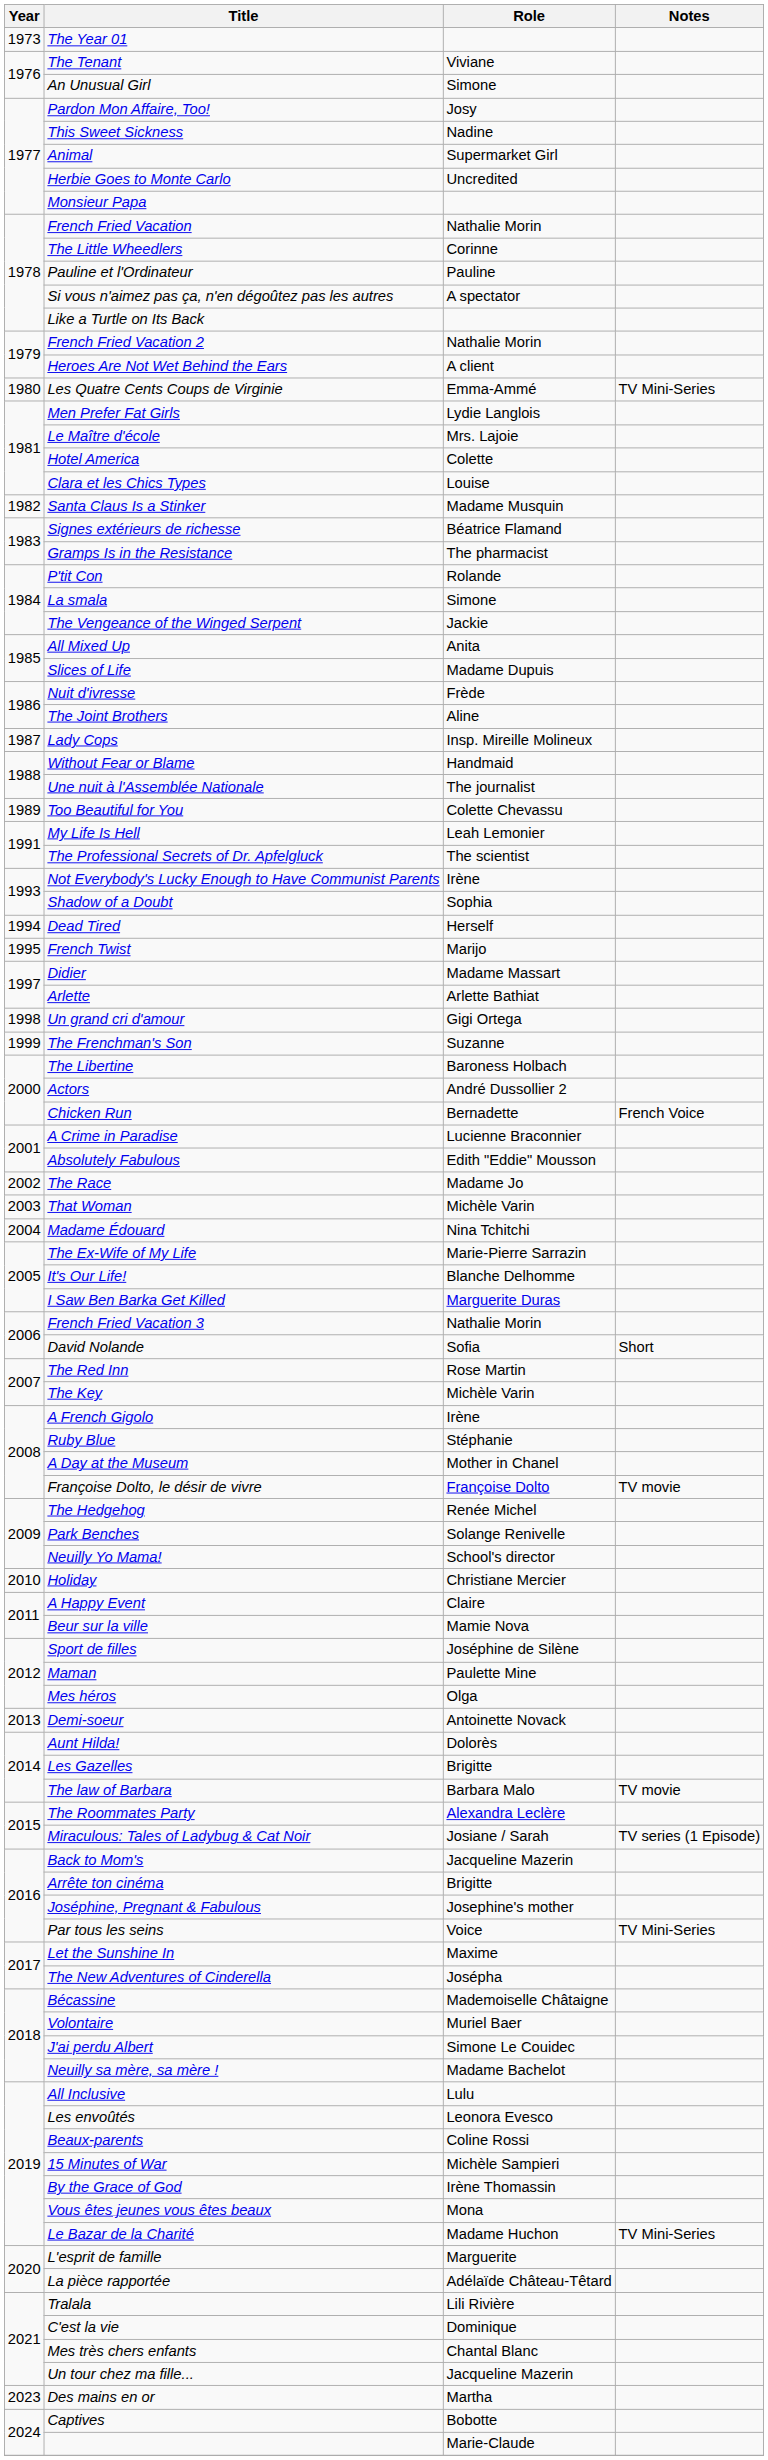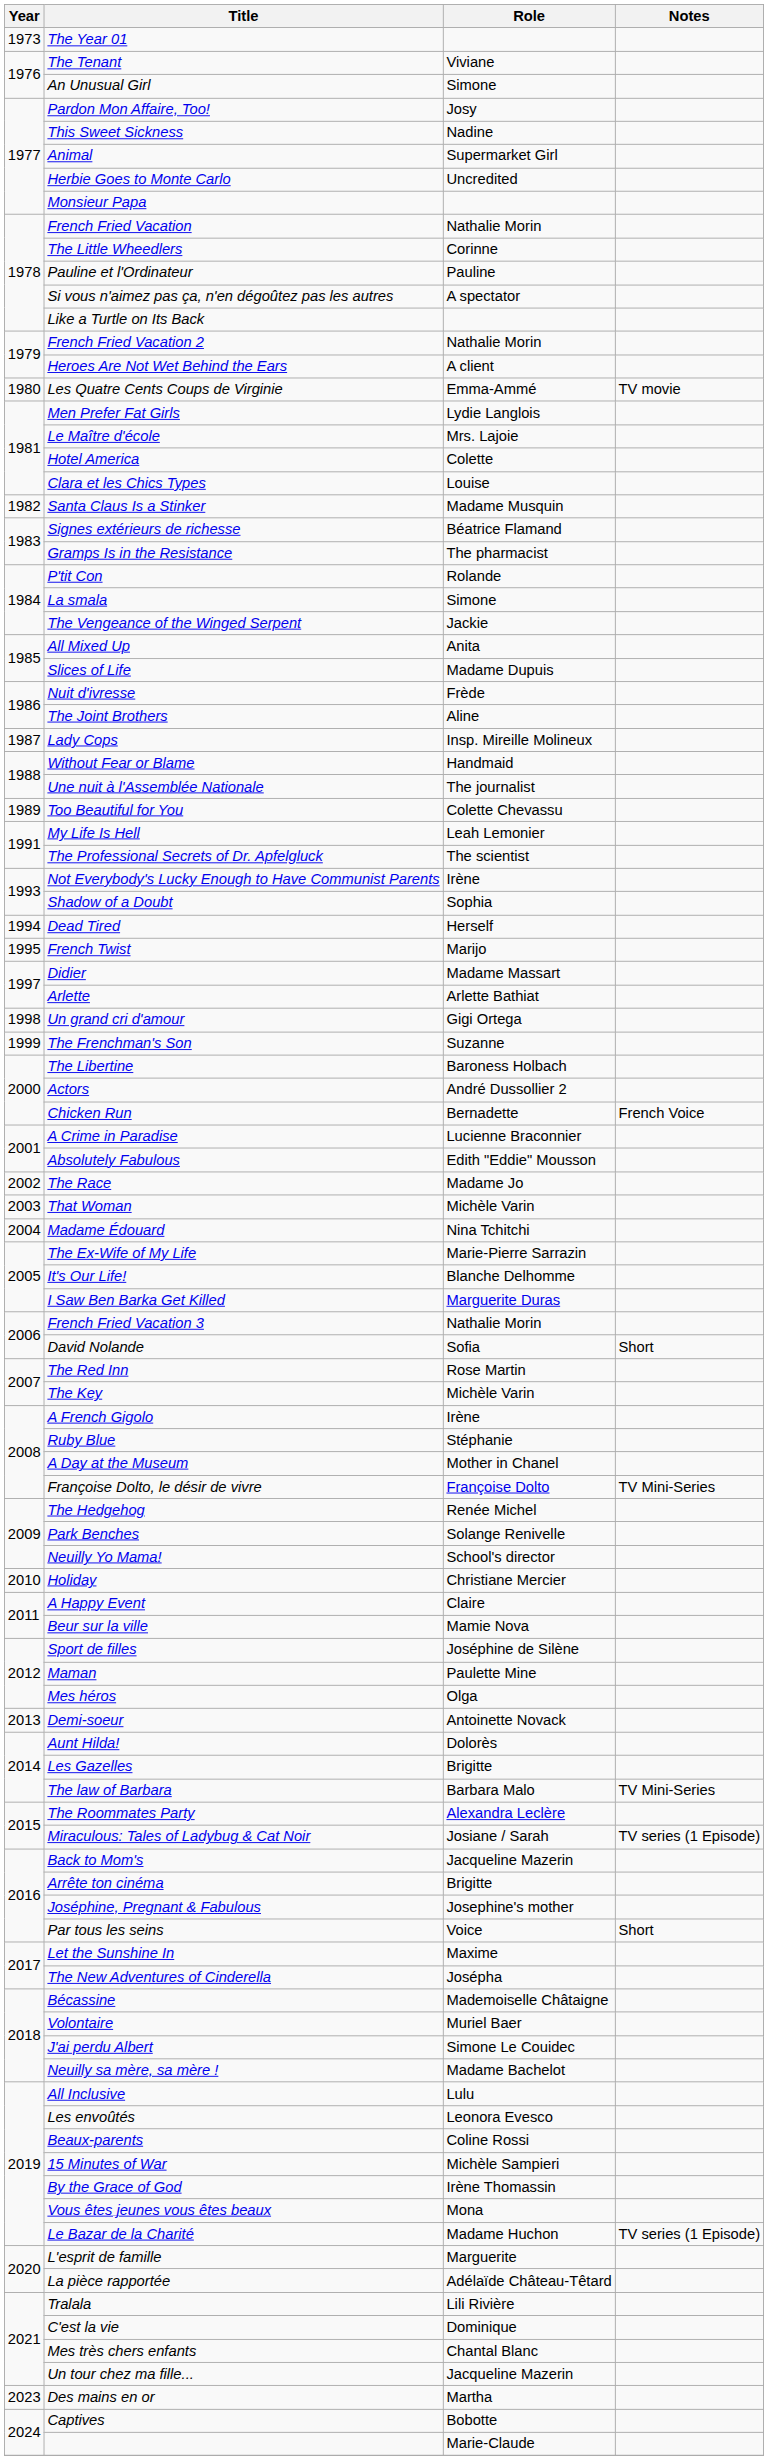 <table class="wikitable sortable">
 <tr>
 <th>Year</th>
 <th>Title</th>
 <th>Role</th>
 <th class="unsortable">Notes</th>
 </tr>
 <tr>
 <td>1973</td>
 <td><em><a href='#'>The Year 01</a></em></td>
 <td></td>
 <td></td>
 </tr>
 <tr>
 <td rowspan=2>1976</td>
 <td><em><a href='#'>The Tenant</a></em></td>
 <td>Viviane</td>
 <td></td>
 </tr>
 <tr>
 <td><em>An Unusual Girl</em></td>
 <td>Simone</td>
 <td></td>
 </tr>
 <tr>
 <td rowspan=5>1977</td>
 <td><em><a href='#'>Pardon Mon Affaire, Too!</a></em></td>
 <td>Josy</td>
 <td></td>
 </tr>
 <tr>
 <td><em><a href='#'>This Sweet Sickness</a></em></td>
 <td>Nadine</td>
 <td></td>
 </tr>
 <tr>
 <td><em><a href='#'>Animal</a></em></td>
 <td>Supermarket Girl</td>
 <td></td>
 </tr>
 <tr>
 <td><em><a href='#'>Herbie Goes to Monte Carlo</a></em></td>
 <td>Uncredited</td>
 <td></td>
 </tr>
 <tr>
 <td><em><a href='#'>Monsieur Papa</a></em></td>
 <td></td>
 <td></td>
 </tr>
 <tr>
 <td rowspan=5>1978</td>
 <td><em><a href='#'>French Fried Vacation</a></em></td>
 <td>Nathalie Morin</td>
 <td></td>
 </tr>
 <tr>
 <td><em><a href='#'>The Little Wheedlers</a></em></td>
 <td>Corinne</td>
 <td></td>
 </tr>
 <tr>
 <td><em>Pauline et l'Ordinateur</em></td>
 <td>Pauline</td>
 <td></td>
 </tr>
 <tr>
 <td><em>Si vous n'aimez pas ça, n'en dégoûtez pas les autres</em></td>
 <td>A spectator</td>
 <td></td>
 </tr>
 <tr>
 <td><em>Like a Turtle on Its Back</em></td>
 <td></td>
 <td></td>
 </tr>
 <tr>
 <td rowspan=2>1979</td>
 <td><em><a href='#'>French Fried Vacation 2</a></em></td>
 <td>Nathalie Morin</td>
 <td></td>
 </tr>
 <tr>
 <td><em><a href='#'>Heroes Are Not Wet Behind the Ears</a></em></td>
 <td>A client</td>
 <td></td>
 </tr>
 <tr>
 <td>1980</td>
 <td><em>Les Quatre Cents Coups de Virginie</em></td>
 <td>Emma-Ammé</td>
-<td>TV Mini-Series</td>
+<td>TV movie</td>
 </tr>
 <tr>
 <td rowspan=4>1981</td>
 <td><em><a href='#'>Men Prefer Fat Girls</a></em></td>
 <td>Lydie Langlois</td>
 <td></td>
 </tr>
 <tr>
 <td><em><a href='#'>Le Maître d'école</a></em></td>
 <td>Mrs. Lajoie</td>
 <td></td>
 </tr>
 <tr>
 <td><em><a href='#'>Hotel America</a></em></td>
 <td>Colette</td>
 <td></td>
 </tr>
 <tr>
 <td><em><a href='#'>Clara et les Chics Types</a></em></td>
 <td>Louise</td>
 <td></td>
 </tr>
 <tr>
 <td rowspan=1>1982</td>
 <td><em><a href='#'>Santa Claus Is a Stinker</a></em></td>
 <td>Madame Musquin</td>
 <td></td>
 </tr>
 <tr>
 <td rowspan=2>1983</td>
 <td><em><a href='#'>Signes extérieurs de richesse</a></em></td>
 <td>Béatrice Flamand</td>
 <td></td>
 </tr>
 <tr>
 <td><em><a href='#'>Gramps Is in the Resistance</a></em></td>
 <td>The pharmacist</td>
 <td></td>
 </tr>
 <tr>
 <td rowspan=3>1984</td>
 <td><em><a href='#'>P'tit Con</a></em></td>
 <td>Rolande</td>
 <td></td>
 </tr>
 <tr>
 <td><em><a href='#'>La smala</a></em></td>
 <td>Simone</td>
 <td></td>
 </tr>
 <tr>
 <td><em><a href='#'>The Vengeance of the Winged Serpent</a></em></td>
 <td>Jackie</td>
 <td></td>
 </tr>
 <tr>
 <td rowspan=2>1985</td>
 <td><em><a href='#'>All Mixed Up</a></em></td>
 <td>Anita</td>
 <td></td>
 </tr>
 <tr>
 <td><em><a href='#'>Slices of Life</a></em></td>
 <td>Madame Dupuis</td>
 <td></td>
 </tr>
 <tr>
 <td rowspan=2>1986</td>
 <td><em><a href='#'>Nuit d'ivresse</a></em></td>
 <td>Frède</td>
 <td></td>
 </tr>
 <tr>
 <td><em><a href='#'>The Joint Brothers</a></em></td>
 <td>Aline</td>
 <td></td>
 </tr>
 <tr>
 <td>1987</td>
 <td><em><a href='#'>Lady Cops</a></em></td>
 <td>Insp. Mireille Molineux</td>
 <td></td>
 </tr>
 <tr>
 <td rowspan=2>1988</td>
 <td><em><a href='#'>Without Fear or Blame</a></em></td>
 <td>Handmaid</td>
 <td></td>
 </tr>
 <tr>
 <td><em><a href='#'>Une nuit à l'Assemblée Nationale</a></em></td>
 <td>The journalist</td>
 <td></td>
 </tr>
 <tr>
 <td>1989</td>
 <td><em><a href='#'>Too Beautiful for You</a></em></td>
 <td>Colette Chevassu</td>
 <td></td>
 </tr>
 <tr>
 <td rowspan=2>1991</td>
 <td><em><a href='#'>My Life Is Hell</a></em></td>
 <td>Leah Lemonier</td>
 <td></td>
 </tr>
 <tr>
 <td><em><a href='#'>The Professional Secrets of Dr. Apfelgluck</a></em></td>
 <td>The scientist</td>
 <td></td>
 </tr>
 <tr>
 <td rowspan=2>1993</td>
 <td><em><a href='#'>Not Everybody's Lucky Enough to Have Communist Parents</a></em></td>
 <td>Irène</td>
 <td></td>
 </tr>
 <tr>
 <td><em><a href='#'>Shadow of a Doubt</a></em></td>
 <td>Sophia</td>
 <td></td>
 </tr>
 <tr>
 <td>1994</td>
 <td><em><a href='#'>Dead Tired</a></em></td>
 <td>Herself</td>
 <td></td>
 </tr>
 <tr>
 <td>1995</td>
 <td><em><a href='#'>French Twist</a></em></td>
 <td>Marijo</td>
 <td></td>
 </tr>
 <tr>
 <td rowspan=2>1997</td>
 <td><em><a href='#'>Didier</a></em></td>
 <td>Madame Massart</td>
 <td></td>
 </tr>
 <tr>
 <td><em><a href='#'>Arlette</a></em></td>
 <td>Arlette Bathiat</td>
 <td></td>
 </tr>
 <tr>
 <td>1998</td>
 <td><em><a href='#'>Un grand cri d'amour</a></em></td>
 <td>Gigi Ortega</td>
 <td></td>
 </tr>
 <tr>
 <td>1999</td>
 <td><em><a href='#'>The Frenchman's Son</a></em></td>
 <td>Suzanne</td>
 <td></td>
 </tr>
 <tr>
 <td rowspan=3>2000</td>
 <td><em><a href='#'>The Libertine</a></em></td>
 <td>Baroness Holbach</td>
 <td></td>
 </tr>
 <tr>
 <td><em><a href='#'>Actors</a></em></td>
 <td>André Dussollier 2</td>
 <td></td>
 </tr>
 <tr>
 <td><em><a href='#'>Chicken Run</a></em></td>
 <td>Bernadette</td>
 <td>French Voice</td>
 </tr>
 <tr>
 <td rowspan=2>2001</td>
 <td><em><a href='#'>A Crime in Paradise</a></em></td>
 <td>Lucienne Braconnier</td>
 <td></td>
 </tr>
 <tr>
 <td><em><a href='#'>Absolutely Fabulous</a></em></td>
 <td>Edith "Eddie" Mousson</td>
 <td></td>
 </tr>
 <tr>
 <td>2002</td>
 <td><em><a href='#'>The Race</a></em></td>
 <td>Madame Jo</td>
 <td></td>
 </tr>
 <tr>
 <td>2003</td>
 <td><em><a href='#'>That Woman</a></em></td>
 <td>Michèle Varin</td>
 <td></td>
 </tr>
 <tr>
 <td>2004</td>
 <td><em><a href='#'>Madame Édouard</a></em></td>
 <td>Nina Tchitchi</td>
 <td></td>
 </tr>
 <tr>
 <td rowspan=3>2005</td>
 <td><em><a href='#'>The Ex-Wife of My Life</a></em></td>
 <td>Marie-Pierre Sarrazin</td>
 <td></td>
 </tr>
 <tr>
 <td><em><a href='#'>It's Our Life!</a></em></td>
 <td>Blanche Delhomme</td>
 <td></td>
 </tr>
 <tr>
 <td><em><a href='#'>I Saw Ben Barka Get Killed</a></em></td>
 <td><a href='#'>Marguerite Duras</a></td>
 <td></td>
 </tr>
 <tr>
 <td rowspan=2>2006</td>
 <td><em><a href='#'>French Fried Vacation 3</a></em></td>
 <td>Nathalie Morin</td>
 <td></td>
 </tr>
 <tr>
 <td><em>David Nolande</em></td>
 <td>Sofia</td>
 <td>Short</td>
 </tr>
 <tr>
 <td rowspan=2>2007</td>
 <td><em><a href='#'>The Red Inn</a></em></td>
 <td>Rose Martin</td>
 <td></td>
 </tr>
 <tr>
 <td><em><a href='#'>The Key</a></em></td>
 <td>Michèle Varin</td>
 <td></td>
 </tr>
 <tr>
 <td rowspan=4>2008</td>
 <td><em><a href='#'>A French Gigolo</a></em></td>
 <td>Irène</td>
 <td></td>
 </tr>
 <tr>
 <td><em><a href='#'>Ruby Blue</a></em></td>
 <td>Stéphanie</td>
 <td></td>
 </tr>
 <tr>
 <td><em><a href='#'>A Day at the Museum</a></em></td>
 <td>Mother in Chanel</td>
 <td></td>
 </tr>
 <tr>
 <td><em>Françoise Dolto, le désir de vivre</em></td>
 <td><a href='#'>Françoise Dolto</a></td>
-<td>TV movie</td>
+<td>TV Mini-Series</td>
 </tr>
 <tr>
 <td rowspan=3>2009</td>
 <td><em><a href='#'>The Hedgehog</a></em></td>
 <td>Renée Michel</td>
 <td></td>
 </tr>
 <tr>
 <td><em><a href='#'>Park Benches</a></em></td>
 <td>Solange Renivelle</td>
 <td></td>
 </tr>
 <tr>
 <td><em><a href='#'>Neuilly Yo Mama!</a></em></td>
 <td>School's director</td>
 <td></td>
 </tr>
 <tr>
 <td>2010</td>
 <td><em><a href='#'>Holiday</a></em></td>
 <td>Christiane Mercier</td>
 <td></td>
 </tr>
 <tr>
 <td rowspan=2>2011</td>
 <td><em><a href='#'>A Happy Event</a></em></td>
 <td>Claire</td>
 <td></td>
 </tr>
 <tr>
 <td><em><a href='#'>Beur sur la ville</a></em></td>
 <td>Mamie Nova</td>
 <td></td>
 </tr>
 <tr>
 <td rowspan=3>2012</td>
 <td><em><a href='#'>Sport de filles</a></em></td>
 <td>Joséphine de Silène</td>
 <td></td>
 </tr>
 <tr>
 <td><em><a href='#'>Maman</a></em></td>
 <td>Paulette Mine</td>
 <td></td>
 </tr>
 <tr>
 <td><em><a href='#'>Mes héros</a></em></td>
 <td>Olga</td>
 <td></td>
 </tr>
 <tr>
 <td>2013</td>
 <td><em><a href='#'>Demi-soeur</a></em></td>
 <td>Antoinette Novack</td>
 <td></td>
 </tr>
 <tr>
 <td rowspan=3>2014</td>
 <td><em><a href='#'>Aunt Hilda!</a></em></td>
 <td>Dolorès</td>
 <td></td>
 </tr>
 <tr>
 <td><em><a href='#'>Les Gazelles</a></em></td>
 <td>Brigitte</td>
 <td></td>
 </tr>
 <tr>
 <td><em><a href='#'>The law of Barbara</a></em></td>
 <td>Barbara Malo</td>
-<td>TV movie</td>
+<td>TV Mini-Series</td>
 </tr>
 <tr>
 <td rowspan=2>2015</td>
 <td><em><a href='#'>The Roommates Party</a></em></td>
 <td><a href='#'>Alexandra Leclère</a></td>
 <td></td>
 </tr>
 <tr>
 <td><em><a href='#'>Miraculous: Tales of Ladybug & Cat Noir</a></em></td>
 <td>Josiane / Sarah</td>
 <td>TV series (1 Episode)</td>
 </tr>
 <tr>
 <td rowspan=4>2016</td>
 <td><em><a href='#'>Back to Mom's</a></em></td>
 <td>Jacqueline Mazerin</td>
 <td></td>
 </tr>
 <tr>
 <td><em><a href='#'>Arrête ton cinéma</a></em></td>
 <td>Brigitte</td>
 <td></td>
 </tr>
 <tr>
 <td><em><a href='#'>Joséphine, Pregnant & Fabulous</a></em></td>
 <td>Josephine's mother</td>
 <td></td>
 </tr>
 <tr>
 <td><em>Par tous les seins</em></td>
 <td>Voice</td>
-<td>TV Mini-Series</td>
+<td>Short</td>
 </tr>
 <tr>
 <td rowspan=2>2017</td>
 <td><em><a href='#'>Let the Sunshine In</a></em></td>
 <td>Maxime</td>
 <td></td>
 </tr>
 <tr>
 <td><em><a href='#'>The New Adventures of Cinderella</a></em></td>
 <td>Josépha</td>
 <td></td>
 </tr>
 <tr>
 <td rowspan=4>2018</td>
 <td><em><a href='#'>Bécassine</a></em></td>
 <td>Mademoiselle Châtaigne</td>
 <td></td>
 </tr>
 <tr>
 <td><em><a href='#'>Volontaire</a></em></td>
 <td>Muriel Baer</td>
 <td></td>
 </tr>
 <tr>
 <td><em><a href='#'>J'ai perdu Albert</a></em></td>
 <td>Simone Le Couidec</td>
 <td></td>
 </tr>
 <tr>
 <td><em><a href='#'>Neuilly sa mère, sa mère !</a></em></td>
 <td>Madame Bachelot</td>
 <td></td>
 </tr>
 <tr>
 <td rowspan=7>2019</td>
 <td><em><a href='#'>All Inclusive</a></em></td>
 <td>Lulu</td>
 <td></td>
 </tr>
 <tr>
 <td><em>Les envoûtés</em></td>
 <td>Leonora Evesco</td>
 <td></td>
 </tr>
 <tr>
 <td><em><a href='#'>Beaux-parents</a></em></td>
 <td>Coline Rossi</td>
 <td></td>
 </tr>
 <tr>
 <td><em><a href='#'>15 Minutes of War</a></em></td>
 <td>Michèle Sampieri</td>
 <td></td>
 </tr>
 <tr>
 <td><em><a href='#'>By the Grace of God</a></em></td>
 <td>Irène Thomassin</td>
 <td></td>
 </tr>
 <tr>
 <td><em><a href='#'>Vous êtes jeunes vous êtes beaux</a></em></td>
 <td>Mona</td>
 <td></td>
 </tr>
 <tr>
 <td><em><a href='#'>Le Bazar de la Charité</a></em></td>
 <td>Madame Huchon</td>
-<td>TV Mini-Series</td>
+<td>TV series (1 Episode)</td>
 </tr>
 <tr>
 <td rowspan=2>2020</td>
 <td><em>L'esprit de famille</em></td>
 <td>Marguerite</td>
 <td></td>
 </tr>
 <tr>
 <td><em>La pièce rapportée</em></td>
 <td>Adélaïde Château-Têtard</td>
 <td></td>
 </tr>
 <tr>
 <td rowspan=4>2021</td>
 <td><em>Tralala</em></td>
 <td>Lili Rivière</td>
 <td></td>
 </tr>
 <tr>
 <td><em>C'est la vie</em></td>
 <td>Dominique</td>
 <td></td>
 </tr>
 <tr>
 <td><em>Mes très chers enfants</em></td>
 <td>Chantal Blanc</td>
 <td></td>
 </tr>
 <tr>
 <td><em>Un tour chez ma fille...</em></td>
 <td>Jacqueline Mazerin</td>
 <td></td>
 </tr>
 <tr>
 <td>2023</td>
 <td><em>Des mains en or</em></td>
 <td>Martha</td>
 <td></td>
 </tr>
 <tr>
 <td rowspan=2>2024</td>
 <td><em>Captives</em></td>
 <td>Bobotte</td>
 <td></td>
 </tr>
 <tr>
 <td></td>
 <td>Marie-Claude</td>
 <td></td>
 </tr>
 <tr>
 </tr>
 </table>
